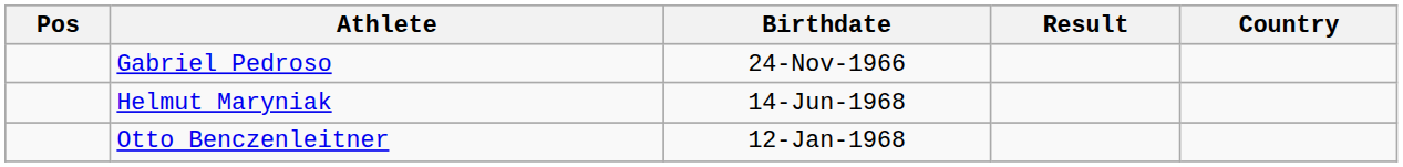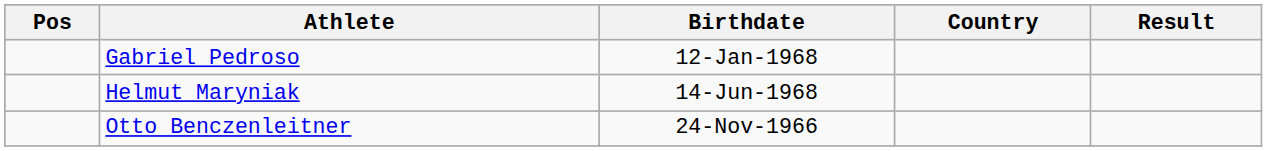 <table class="wikitable"  style="text-align:center; width:60%;">
 <tr>
 <th>Pos</th>
 <th>Athlete</th>
 <th>Birthdate</th>
+<th>Country</th>
 <th>Result</th>
-<th>Country</th>
 </tr>
 <tr>
 <td align=center></td>
 <td align=left><a href='#'>Gabriel Pedroso</a></td>
-<td>24-Nov-1966</td>
+<td>12-Jan-1968</td>
+<td align=left></td>
 <td></td>
-<td align=left></td>
 </tr>
 <tr>
 <td align=center></td>
 <td align=left><a href='#'>Helmut Maryniak</a></td>
 <td>14-Jun-1968</td>
+<td align=left></td>
 <td></td>
-<td align=left></td>
 </tr>
 <tr>
 <td align=center></td>
 <td align=left><a href='#'>Otto Benczenleitner</a></td>
-<td>12-Jan-1968</td>
+<td>24-Nov-1966</td>
+<td align=left></td>
 <td></td>
-<td align=left></td>
 </tr>
 </table>
